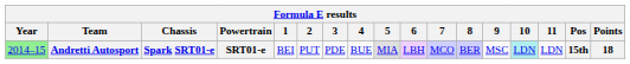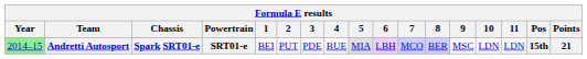 <table class="wikitable" style="text-align:center; font-size:85%">
 <tr>
 <th colspan=17><a href='#'>Formula E</a> results</th>
 </tr>
 <tr>
 <th>Year</th>
 <th>Team</th>
 <th>Chassis</th>
 <th>Powertrain</th>
 <th>1</th>
 <th>2</th>
 <th>3</th>
 <th>4</th>
 <th>5</th>
 <th>6</th>
 <th>7</th>
 <th>8</th>
 <th>9</th>
 <th>10</th>
 <th>11</th>
 <th>Pos</th>
 <th>Points</th>
 </tr>
 <tr>
 <td nowrap style="background: lightgreen;"><a href='#'>2014–15</a></td>
 <th nowrap><a href='#'>Andretti Autosport</a></th>
 <th nowrap><a href='#'>Spark</a> <a href='#'>SRT01-e</a></th>
 <th>SRT01-e</th>
 <td><a href='#'>BEI</a></td>
 <td><a href='#'>PUT</a></td>
 <td><a href='#'>PDE</a></td>
 <td><a href='#'>BUE</a></td>
 <td style="background:#DFDFDF;"><a href='#'>MIA</a><br></td>
 <td style="background:#EFCFFF;"><a href='#'>LBH</a><br></td>
 <td style="background:#CFCFFF;"><a href='#'>MCO</a><br></td>
 <td style="background:#CFCFFF;"><a href='#'>BER</a><br></td>
 <td><a href='#'>MSC</a></td>
-<td style="background: paleturquoise;"><a href='#'>LDN</a></td>
+<td><a href='#'>LDN</a></td>
 <td><a href='#'>LDN</a></td>
 <th>15th</th>
-<th>18</th>
+<th>21</th>
 </tr>
 </table>
